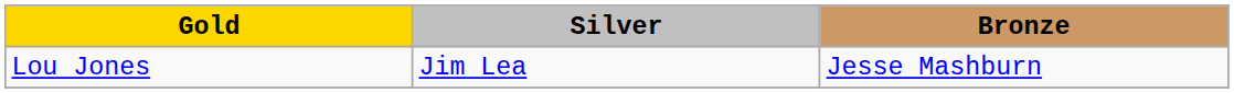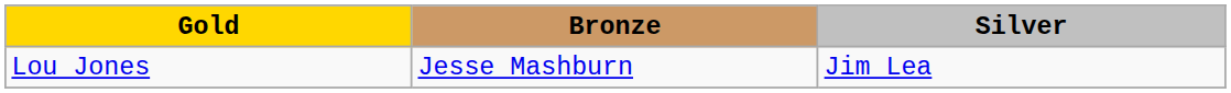 <table class="wikitable" style="text-align:left">
 <tr align="center">
 <td width=200 bgcolor=gold><strong>Gold</strong></td>
+<td width=200 bgcolor=CC9966><strong>Bronze</strong></td>
 <td width=200 bgcolor=silver><strong>Silver</strong></td>
-<td width=200 bgcolor=CC9966><strong>Bronze</strong></td>
 </tr>
 <tr>
 <td><a href='#'>Lou Jones</a><br><em></em></td>
+<td><a href='#'>Jesse Mashburn</a><br><em></em></td>
 <td><a href='#'>Jim Lea</a><br><em></em></td>
-<td><a href='#'>Jesse Mashburn</a><br><em></em></td>
 </tr>
 </table>
